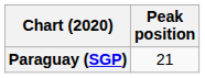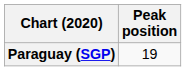 <table class="wikitable plainrowheaders" style="text-align:center">
 <tr>
 <th scope="col">Chart (2020)</th>
 <th scope="col">Peak<br>position</th>
 </tr>
 <tr>
 <th scope="row">Paraguay (<a href='#'>SGP</a>)</th>
-<td>21</td>
+<td>19</td>
 </tr>
 </table>
